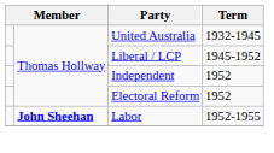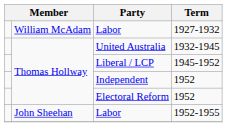 <table class="wikitable">
 <tr>
 <th colspan="2">Member</th>
 <th>Party</th>
 <th>Term</th>
+</tr>
+<tr>
+<td> </td>
+<td><a href='#'>William McAdam</a></td>
+<td><a href='#'>Labor</a></td>
+<td>1927-1932</td>
 </tr>
 <tr>
 <td> </td>
 <td rowspan="4"><a href='#'>Thomas Hollway</a></td>
 <td><a href='#'>United Australia</a></td>
 <td>1932-1945</td>
 </tr>
 <tr>
 <td> </td>
 <td><a href='#'>Liberal / LCP</a></td>
 <td>1945-1952</td>
 </tr>
 <tr>
 <td> </td>
 <td><a href='#'>Independent</a></td>
 <td>1952</td>
 </tr>
 <tr>
 <td> </td>
 <td><a href='#'>Electoral Reform</a></td>
 <td>1952</td>
 </tr>
 <tr>
 <td> </td>
-<td><strong><a href='#'>John Sheehan</a></strong></td>
+<td><a href='#'>John Sheehan</a></td>
 <td><a href='#'>Labor</a></td>
 <td>1952-1955</td>
 </tr>
 <tr>
 </tr>
 </table>
